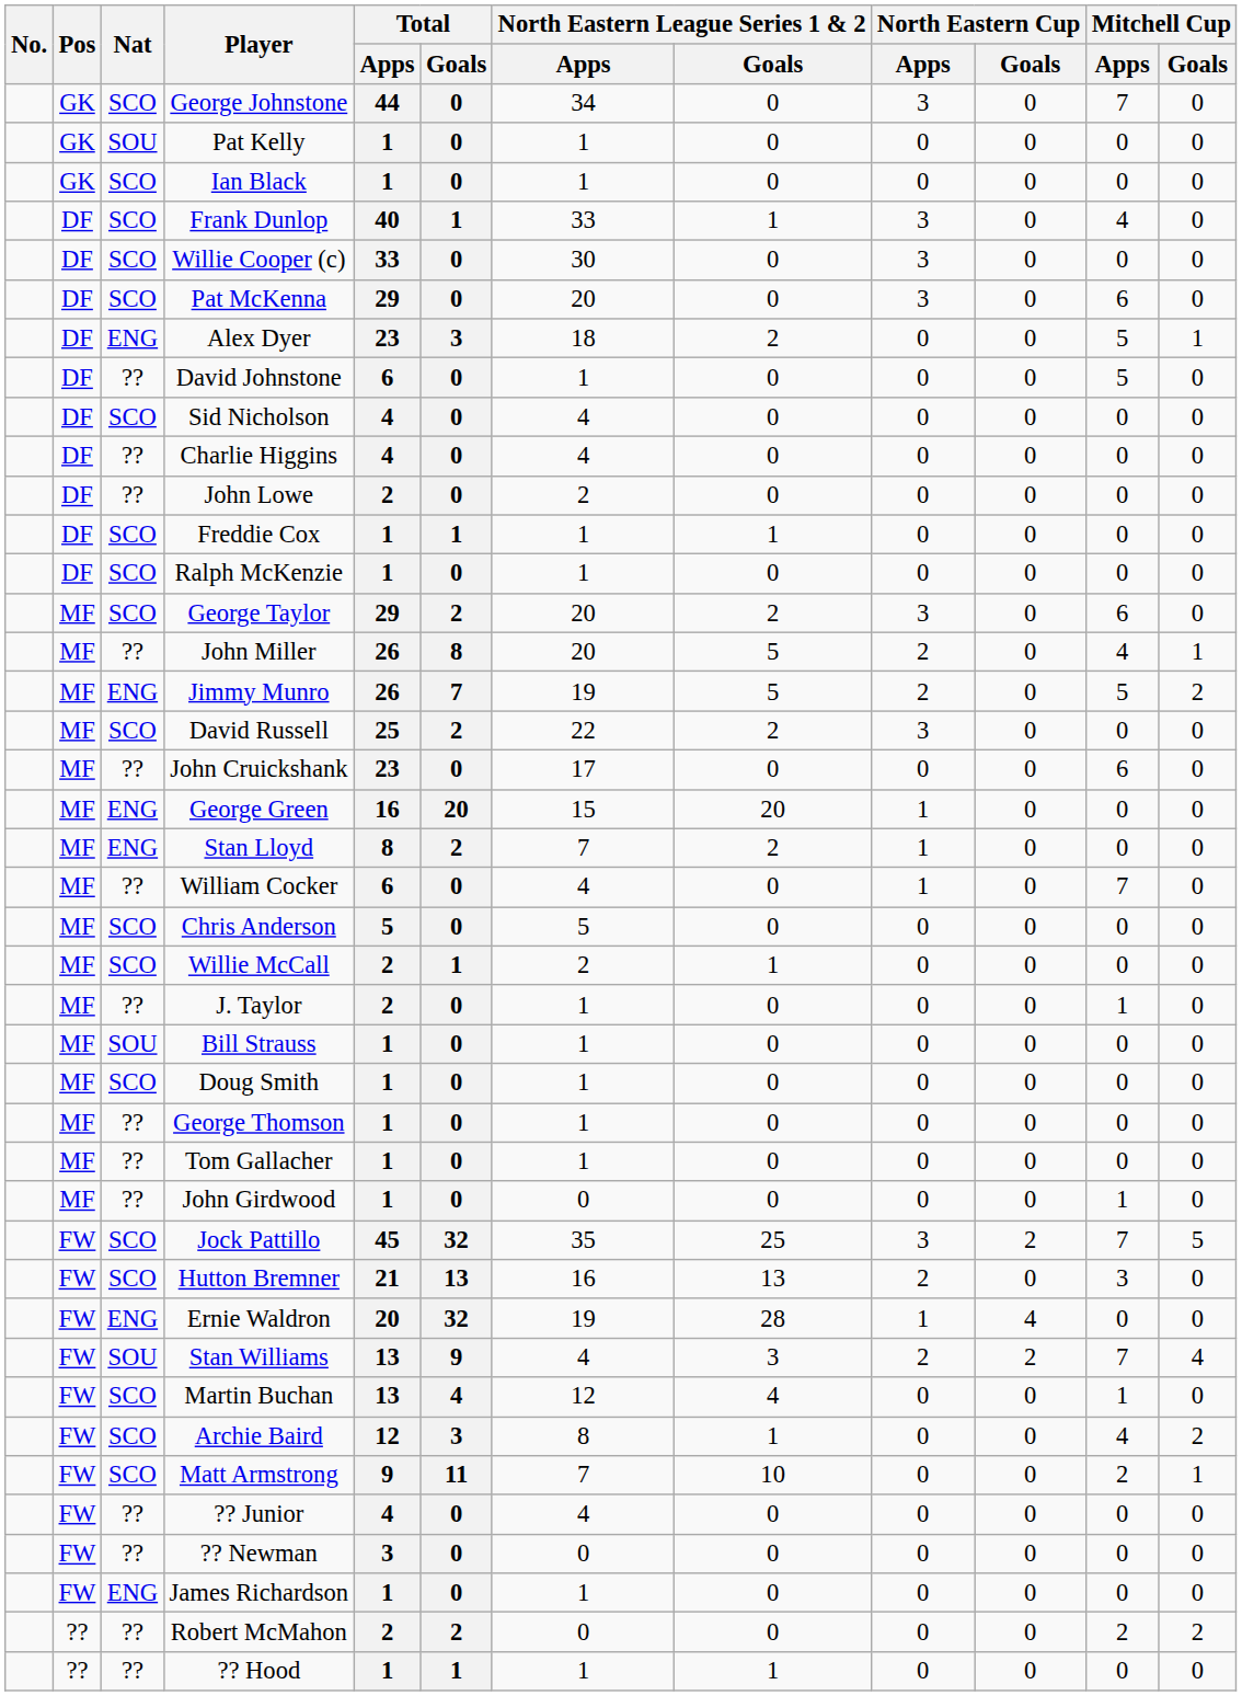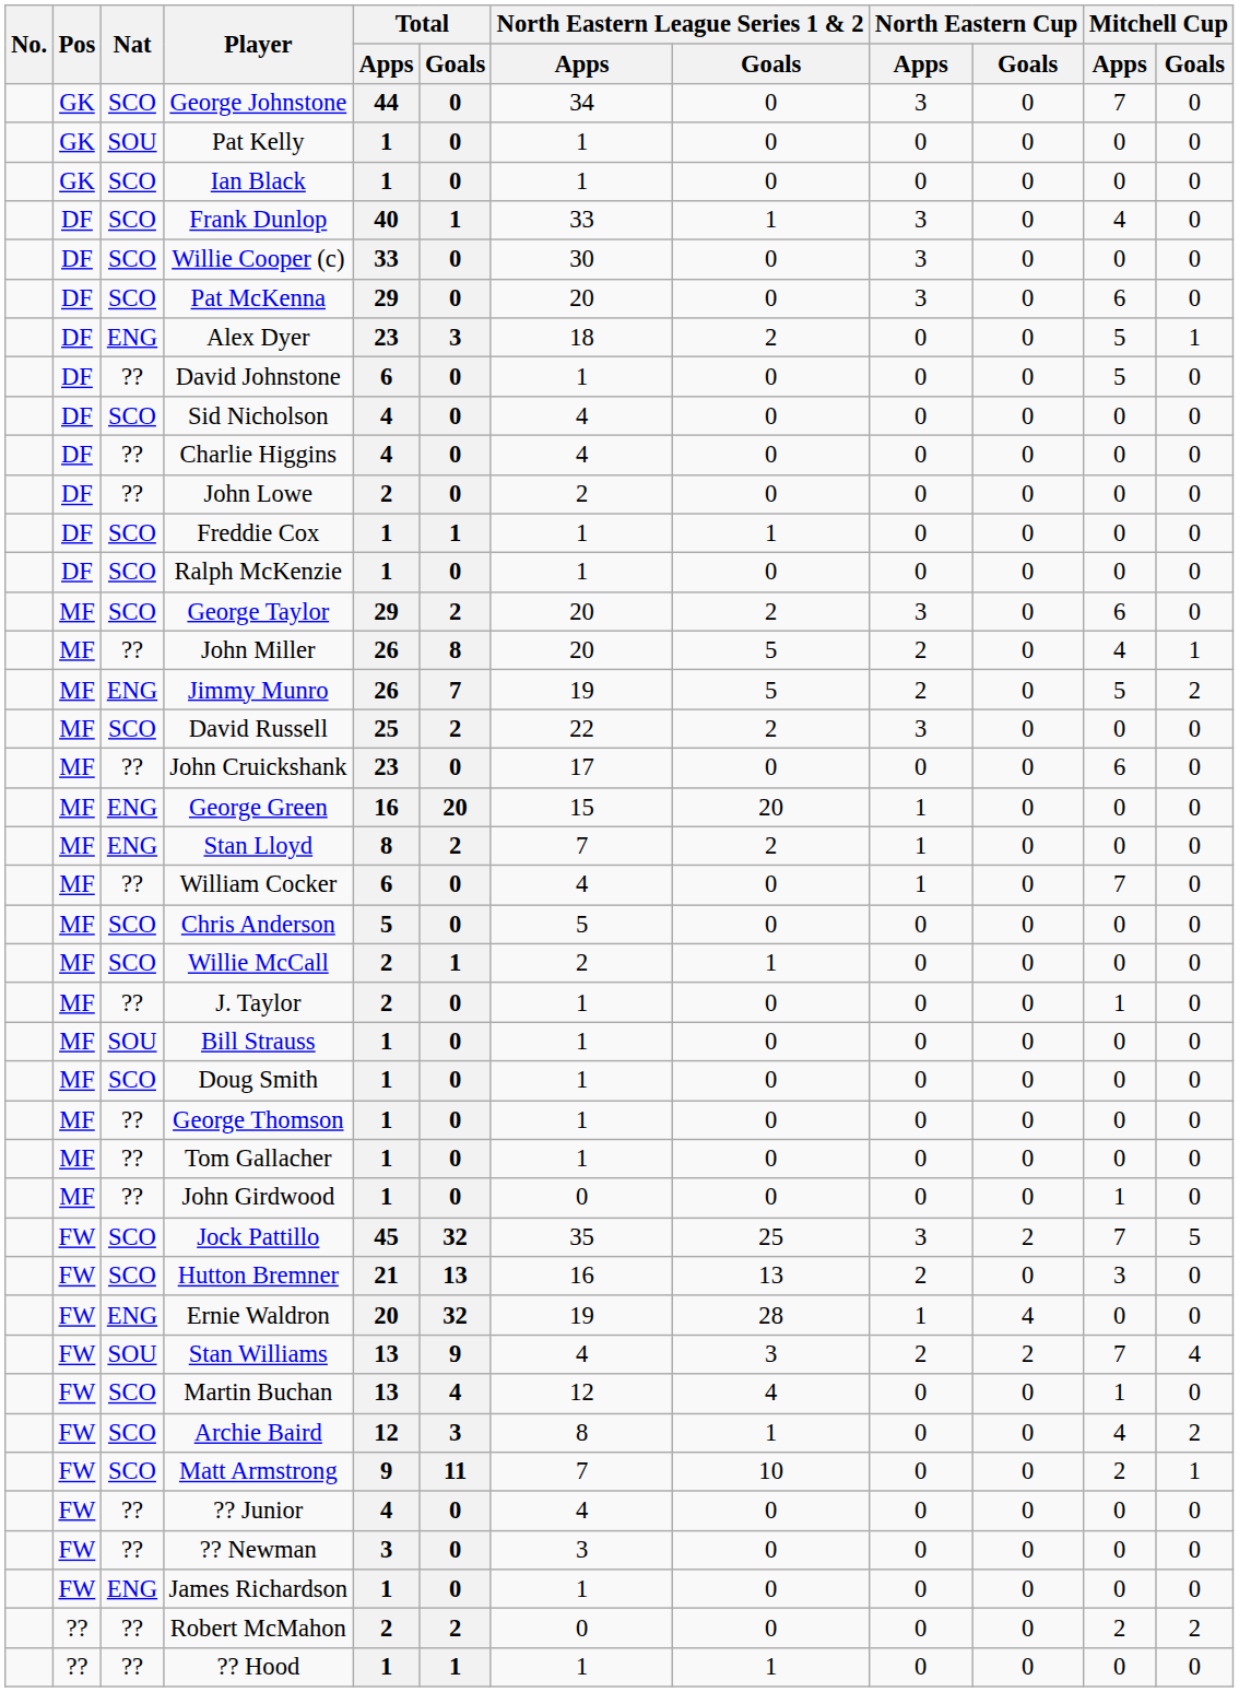 <table class="wikitable sortable" style="text-align: center;">
 <tr>
 <th rowspan="2"><abbr>No.</abbr></th>
 <th rowspan="2"><abbr>Pos</abbr></th>
 <th rowspan="2"><abbr>Nat</abbr></th>
 <th rowspan="2">Player</th>
 <th colspan="2">Total</th>
 <th colspan="2">North Eastern League Series 1 & 2</th>
 <th colspan="2">North Eastern Cup</th>
 <th colspan="2">Mitchell Cup</th>
 </tr>
 <tr>
 <th>Apps</th>
 <th>Goals</th>
 <th>Apps</th>
 <th>Goals</th>
 <th>Apps</th>
 <th>Goals</th>
 <th>Apps</th>
 <th>Goals</th>
 </tr>
 <tr>
 <td></td>
 <td><a href='#'>GK</a></td>
 <td> <a href='#'>SCO</a></td>
 <td><a href='#'>George Johnstone</a></td>
 <th>44</th>
 <th>0</th>
 <td>34</td>
 <td>0</td>
 <td>3</td>
 <td>0</td>
 <td>7</td>
 <td>0</td>
 </tr>
 <tr>
 <td></td>
 <td><a href='#'>GK</a></td>
 <td> <a href='#'>SOU</a></td>
 <td>Pat Kelly</td>
 <th>1</th>
 <th>0</th>
 <td>1</td>
 <td>0</td>
 <td>0</td>
 <td>0</td>
 <td>0</td>
 <td>0</td>
 </tr>
 <tr>
 <td></td>
 <td><a href='#'>GK</a></td>
 <td> <a href='#'>SCO</a></td>
 <td><a href='#'>Ian Black</a></td>
 <th>1</th>
 <th>0</th>
 <td>1</td>
 <td>0</td>
 <td>0</td>
 <td>0</td>
 <td>0</td>
 <td>0</td>
 </tr>
 <tr>
 <td></td>
 <td><a href='#'>DF</a></td>
 <td> <a href='#'>SCO</a></td>
 <td><a href='#'>Frank Dunlop</a></td>
 <th>40</th>
 <th>1</th>
 <td>33</td>
 <td>1</td>
 <td>3</td>
 <td>0</td>
 <td>4</td>
 <td>0</td>
 </tr>
 <tr>
 <td></td>
 <td><a href='#'>DF</a></td>
 <td> <a href='#'>SCO</a></td>
 <td><a href='#'>Willie Cooper</a> (c)</td>
 <th>33</th>
 <th>0</th>
 <td>30</td>
 <td>0</td>
 <td>3</td>
 <td>0</td>
 <td>0</td>
 <td>0</td>
 </tr>
 <tr>
 <td></td>
 <td><a href='#'>DF</a></td>
 <td> <a href='#'>SCO</a></td>
 <td><a href='#'>Pat McKenna</a></td>
 <th>29</th>
 <th>0</th>
 <td>20</td>
 <td>0</td>
 <td>3</td>
 <td>0</td>
 <td>6</td>
 <td>0</td>
 </tr>
 <tr>
 <td></td>
 <td><a href='#'>DF</a></td>
 <td> <a href='#'>ENG</a></td>
 <td>Alex Dyer</td>
 <th>23</th>
 <th>3</th>
 <td>18</td>
 <td>2</td>
 <td>0</td>
 <td>0</td>
 <td>5</td>
 <td>1</td>
 </tr>
 <tr>
 <td></td>
 <td><a href='#'>DF</a></td>
 <td>??</td>
 <td>David Johnstone</td>
 <th>6</th>
 <th>0</th>
 <td>1</td>
 <td>0</td>
 <td>0</td>
 <td>0</td>
 <td>5</td>
 <td>0</td>
 </tr>
 <tr>
 <td></td>
 <td><a href='#'>DF</a></td>
 <td> <a href='#'>SCO</a></td>
 <td>Sid Nicholson</td>
 <th>4</th>
 <th>0</th>
 <td>4</td>
 <td>0</td>
 <td>0</td>
 <td>0</td>
 <td>0</td>
 <td>0</td>
 </tr>
 <tr>
 <td></td>
 <td><a href='#'>DF</a></td>
 <td>??</td>
 <td>Charlie Higgins</td>
 <th>4</th>
 <th>0</th>
 <td>4</td>
 <td>0</td>
 <td>0</td>
 <td>0</td>
 <td>0</td>
 <td>0</td>
 </tr>
 <tr>
 <td></td>
 <td><a href='#'>DF</a></td>
 <td>??</td>
 <td>John Lowe</td>
 <th>2</th>
 <th>0</th>
 <td>2</td>
 <td>0</td>
 <td>0</td>
 <td>0</td>
 <td>0</td>
 <td>0</td>
 </tr>
 <tr>
 <td></td>
 <td><a href='#'>DF</a></td>
 <td> <a href='#'>SCO</a></td>
 <td>Freddie Cox</td>
 <th>1</th>
 <th>1</th>
 <td>1</td>
 <td>1</td>
 <td>0</td>
 <td>0</td>
 <td>0</td>
 <td>0</td>
 </tr>
 <tr>
 <td></td>
 <td><a href='#'>DF</a></td>
 <td> <a href='#'>SCO</a></td>
 <td>Ralph McKenzie</td>
 <th>1</th>
 <th>0</th>
 <td>1</td>
 <td>0</td>
 <td>0</td>
 <td>0</td>
 <td>0</td>
 <td>0</td>
 </tr>
 <tr>
 <td></td>
 <td><a href='#'>MF</a></td>
 <td> <a href='#'>SCO</a></td>
 <td><a href='#'>George Taylor</a></td>
 <th>29</th>
 <th>2</th>
 <td>20</td>
 <td>2</td>
 <td>3</td>
 <td>0</td>
 <td>6</td>
 <td>0</td>
 </tr>
 <tr>
 <td></td>
 <td><a href='#'>MF</a></td>
 <td>??</td>
 <td>John Miller</td>
 <th>26</th>
 <th>8</th>
 <td>20</td>
 <td>5</td>
 <td>2</td>
 <td>0</td>
 <td>4</td>
 <td>1</td>
 </tr>
 <tr>
 <td></td>
 <td><a href='#'>MF</a></td>
 <td> <a href='#'>ENG</a></td>
 <td><a href='#'>Jimmy Munro</a></td>
 <th>26</th>
 <th>7</th>
 <td>19</td>
 <td>5</td>
 <td>2</td>
 <td>0</td>
 <td>5</td>
 <td>2</td>
 </tr>
 <tr>
 <td></td>
 <td><a href='#'>MF</a></td>
 <td> <a href='#'>SCO</a></td>
 <td>David Russell</td>
 <th>25</th>
 <th>2</th>
 <td>22</td>
 <td>2</td>
 <td>3</td>
 <td>0</td>
 <td>0</td>
 <td>0</td>
 </tr>
 <tr>
 <td></td>
 <td><a href='#'>MF</a></td>
 <td>??</td>
 <td>John Cruickshank</td>
 <th>23</th>
 <th>0</th>
 <td>17</td>
 <td>0</td>
 <td>0</td>
 <td>0</td>
 <td>6</td>
 <td>0</td>
 </tr>
 <tr>
 <td></td>
 <td><a href='#'>MF</a></td>
 <td> <a href='#'>ENG</a></td>
 <td><a href='#'>George Green</a></td>
 <th>16</th>
 <th>20</th>
 <td>15</td>
 <td>20</td>
 <td>1</td>
 <td>0</td>
 <td>0</td>
 <td>0</td>
 </tr>
 <tr>
 <td></td>
 <td><a href='#'>MF</a></td>
 <td> <a href='#'>ENG</a></td>
 <td><a href='#'>Stan Lloyd</a></td>
 <th>8</th>
 <th>2</th>
 <td>7</td>
 <td>2</td>
 <td>1</td>
 <td>0</td>
 <td>0</td>
 <td>0</td>
 </tr>
 <tr>
 <td></td>
 <td><a href='#'>MF</a></td>
 <td>??</td>
 <td>William Cocker</td>
 <th>6</th>
 <th>0</th>
 <td>4</td>
 <td>0</td>
 <td>1</td>
 <td>0</td>
 <td>7</td>
 <td>0</td>
 </tr>
 <tr>
 <td></td>
 <td><a href='#'>MF</a></td>
 <td> <a href='#'>SCO</a></td>
 <td><a href='#'>Chris Anderson</a></td>
 <th>5</th>
 <th>0</th>
 <td>5</td>
 <td>0</td>
 <td>0</td>
 <td>0</td>
 <td>0</td>
 <td>0</td>
 </tr>
 <tr>
 <td></td>
 <td><a href='#'>MF</a></td>
 <td> <a href='#'>SCO</a></td>
 <td><a href='#'>Willie McCall</a></td>
 <th>2</th>
 <th>1</th>
 <td>2</td>
 <td>1</td>
 <td>0</td>
 <td>0</td>
 <td>0</td>
 <td>0</td>
 </tr>
 <tr>
 <td></td>
 <td><a href='#'>MF</a></td>
 <td>??</td>
 <td>J. Taylor</td>
 <th>2</th>
 <th>0</th>
 <td>1</td>
 <td>0</td>
 <td>0</td>
 <td>0</td>
 <td>1</td>
 <td>0</td>
 </tr>
 <tr>
 <td></td>
 <td><a href='#'>MF</a></td>
 <td> <a href='#'>SOU</a></td>
 <td><a href='#'>Bill Strauss</a></td>
 <th>1</th>
 <th>0</th>
 <td>1</td>
 <td>0</td>
 <td>0</td>
 <td>0</td>
 <td>0</td>
 <td>0</td>
 </tr>
 <tr>
 <td></td>
 <td><a href='#'>MF</a></td>
 <td> <a href='#'>SCO</a></td>
 <td>Doug Smith</td>
 <th>1</th>
 <th>0</th>
 <td>1</td>
 <td>0</td>
 <td>0</td>
 <td>0</td>
 <td>0</td>
 <td>0</td>
 </tr>
 <tr>
 <td></td>
 <td><a href='#'>MF</a></td>
 <td>??</td>
 <td><a href='#'>George Thomson</a></td>
 <th>1</th>
 <th>0</th>
 <td>1</td>
 <td>0</td>
 <td>0</td>
 <td>0</td>
 <td>0</td>
 <td>0</td>
 </tr>
 <tr>
 <td></td>
 <td><a href='#'>MF</a></td>
 <td>??</td>
 <td>Tom Gallacher</td>
 <th>1</th>
 <th>0</th>
 <td>1</td>
 <td>0</td>
 <td>0</td>
 <td>0</td>
 <td>0</td>
 <td>0</td>
 </tr>
 <tr>
 <td></td>
 <td><a href='#'>MF</a></td>
 <td>??</td>
 <td>John Girdwood</td>
 <th>1</th>
 <th>0</th>
 <td>0</td>
 <td>0</td>
 <td>0</td>
 <td>0</td>
 <td>1</td>
 <td>0</td>
 </tr>
 <tr>
 <td></td>
 <td><a href='#'>FW</a></td>
 <td> <a href='#'>SCO</a></td>
 <td><a href='#'>Jock Pattillo</a></td>
 <th>45</th>
 <th>32</th>
 <td>35</td>
 <td>25</td>
 <td>3</td>
 <td>2</td>
 <td>7</td>
 <td>5</td>
 </tr>
 <tr>
 <td></td>
 <td><a href='#'>FW</a></td>
 <td> <a href='#'>SCO</a></td>
 <td><a href='#'>Hutton Bremner</a></td>
 <th>21</th>
 <th>13</th>
 <td>16</td>
 <td>13</td>
 <td>2</td>
 <td>0</td>
 <td>3</td>
 <td>0</td>
 </tr>
 <tr>
 <td></td>
 <td><a href='#'>FW</a></td>
 <td> <a href='#'>ENG</a></td>
 <td>Ernie Waldron</td>
 <th>20</th>
 <th>32</th>
 <td>19</td>
 <td>28</td>
 <td>1</td>
 <td>4</td>
 <td>0</td>
 <td>0</td>
 </tr>
 <tr>
 <td></td>
 <td><a href='#'>FW</a></td>
 <td> <a href='#'>SOU</a></td>
 <td><a href='#'>Stan Williams</a></td>
 <th>13</th>
 <th>9</th>
 <td>4</td>
 <td>3</td>
 <td>2</td>
 <td>2</td>
 <td>7</td>
 <td>4</td>
 </tr>
 <tr>
 <td></td>
 <td><a href='#'>FW</a></td>
 <td> <a href='#'>SCO</a></td>
 <td>Martin Buchan</td>
 <th>13</th>
 <th>4</th>
 <td>12</td>
 <td>4</td>
 <td>0</td>
 <td>0</td>
 <td>1</td>
 <td>0</td>
 </tr>
 <tr>
 <td></td>
 <td><a href='#'>FW</a></td>
 <td> <a href='#'>SCO</a></td>
 <td><a href='#'>Archie Baird</a></td>
 <th>12</th>
 <th>3</th>
 <td>8</td>
 <td>1</td>
 <td>0</td>
 <td>0</td>
 <td>4</td>
 <td>2</td>
 </tr>
 <tr>
 <td></td>
 <td><a href='#'>FW</a></td>
 <td> <a href='#'>SCO</a></td>
 <td><a href='#'>Matt Armstrong</a></td>
 <th>9</th>
 <th>11</th>
 <td>7</td>
 <td>10</td>
 <td>0</td>
 <td>0</td>
 <td>2</td>
 <td>1</td>
 </tr>
 <tr>
 <td></td>
 <td><a href='#'>FW</a></td>
 <td>??</td>
 <td>?? Junior</td>
 <th>4</th>
 <th>0</th>
 <td>4</td>
 <td>0</td>
 <td>0</td>
 <td>0</td>
 <td>0</td>
 <td>0</td>
 </tr>
 <tr>
 <td></td>
 <td><a href='#'>FW</a></td>
 <td>??</td>
 <td>?? Newman</td>
 <th>3</th>
 <th>0</th>
-<td>0</td>
+<td>3</td>
 <td>0</td>
 <td>0</td>
 <td>0</td>
 <td>0</td>
 <td>0</td>
 </tr>
 <tr>
 <td></td>
 <td><a href='#'>FW</a></td>
 <td> <a href='#'>ENG</a></td>
 <td>James Richardson</td>
 <th>1</th>
 <th>0</th>
 <td>1</td>
 <td>0</td>
 <td>0</td>
 <td>0</td>
 <td>0</td>
 <td>0</td>
 </tr>
 <tr>
 <td></td>
 <td>??</td>
 <td>??</td>
 <td>Robert McMahon</td>
 <th>2</th>
 <th>2</th>
 <td>0</td>
 <td>0</td>
 <td>0</td>
 <td>0</td>
 <td>2</td>
 <td>2</td>
 </tr>
 <tr>
 <td></td>
 <td>??</td>
 <td>??</td>
 <td>?? Hood</td>
 <th>1</th>
 <th>1</th>
 <td>1</td>
 <td>1</td>
 <td>0</td>
 <td>0</td>
 <td>0</td>
 <td>0</td>
 </tr>
 </table>
